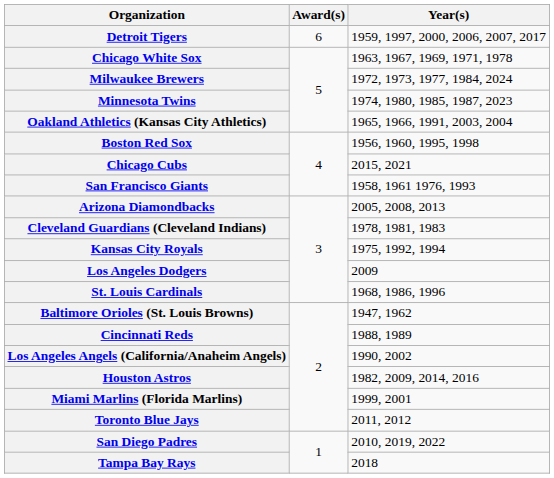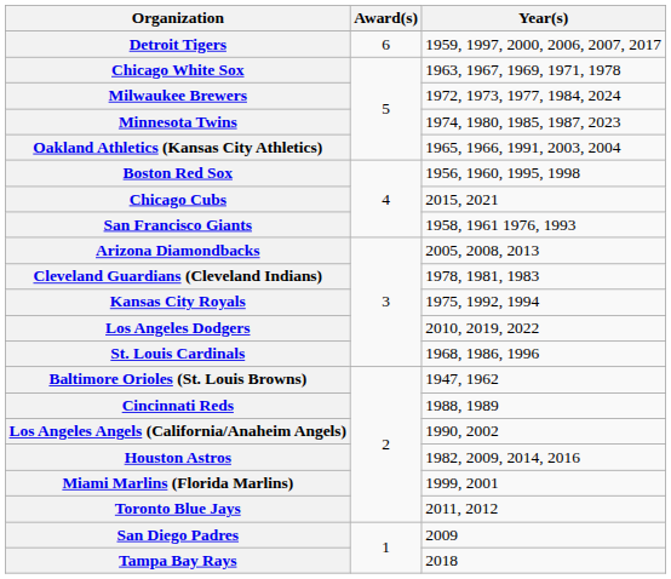 <table class="wikitable sortable plainrowheaders" style="text-align:left">
 <tr>
 <th scope="col">Organization</th>
 <th scope="col">Award(s)</th>
 <th scope="col">Year(s)</th>
 </tr>
 <tr>
 <th scope="row"><strong><a href='#'>Detroit Tigers</a></strong></th>
 <td style="text-align:center">6</td>
 <td>1959, 1997, 2000, 2006, 2007, 2017</td>
 </tr>
 <tr>
 <th scope="row"><a href='#'>Chicago White Sox</a></th>
 <td style="text-align:center" rowspan="4">5</td>
 <td>1963, 1967, 1969, 1971, 1978</td>
 </tr>
 <tr>
 <th scope="row"><strong><a href='#'>Milwaukee Brewers</a></strong></th>
 <td>1972, 1973, 1977, 1984, 2024</td>
 </tr>
 <tr>
 <th scope="row"><strong><a href='#'>Minnesota Twins</a></strong></th>
 <td>1974, 1980, 1985, 1987, 2023</td>
 </tr>
 <tr>
 <th scope="row"><strong><a href='#'>Oakland Athletics</a></strong> (Kansas City Athletics)</th>
 <td>1965, 1966, 1991, 2003, 2004</td>
 </tr>
 <tr>
 <th scope="row"><a href='#'>Boston Red Sox</a></th>
 <td style="text-align:center" rowspan="3">4</td>
 <td>1956, 1960, 1995, 1998</td>
 </tr>
 <tr>
 <th scope="row"><strong><a href='#'>Chicago Cubs</a></strong></th>
 <td>2015, 2021</td>
 </tr>
 <tr>
 <th scope="row"><a href='#'>San Francisco Giants</a></th>
 <td>1958, 1961 1976, 1993</td>
 </tr>
 <tr>
 <th scope="row"><a href='#'>Arizona Diamondbacks</a></th>
 <td style="text-align:center" rowspan="5">3</td>
 <td>2005, 2008, 2013</td>
 </tr>
 <tr>
 <th scope="row"><strong><a href='#'>Cleveland Guardians</a></strong> (Cleveland Indians)</th>
 <td>1978, 1981, 1983</td>
 </tr>
 <tr>
 <th scope="row"><strong><a href='#'>Kansas City Royals</a></strong></th>
 <td>1975, 1992, 1994</td>
 </tr>
 <tr>
 <th scope="row"><strong><a href='#'>Los Angeles Dodgers</a></strong></th>
-<td>2009</td>
+<td>2010, 2019, 2022</td>
 </tr>
 <tr>
 <th scope="row"><strong><a href='#'>St. Louis Cardinals</a></strong></th>
 <td>1968, 1986, 1996</td>
 </tr>
 <tr>
 <th scope="row"><a href='#'>Baltimore Orioles</a> (St. Louis Browns)</th>
 <td style="text-align:center" rowspan="6">2</td>
 <td>1947, 1962</td>
 </tr>
 <tr>
 <th scope="row"><strong><a href='#'>Cincinnati Reds</a></strong></th>
 <td>1988, 1989</td>
 </tr>
 <tr>
 <th scope="row"><a href='#'>Los Angeles Angels</a> (California/Anaheim Angels)</th>
 <td>1990, 2002</td>
 </tr>
 <tr>
 <th scope="row"><a href='#'>Houston Astros</a></th>
 <td>1982, 2009, 2014, 2016</td>
 </tr>
 <tr>
 <th scope="row"><strong><a href='#'>Miami Marlins</a></strong> (Florida Marlins)</th>
 <td>1999, 2001</td>
 </tr>
 <tr>
 <th scope="row"><a href='#'>Toronto Blue Jays</a></th>
 <td>2011, 2012</td>
 </tr>
 <tr>
 <th scope="row"><strong><a href='#'>San Diego Padres</a></strong></th>
 <td style="text-align:center" rowspan="2">1</td>
-<td>2010, 2019, 2022</td>
+<td>2009</td>
 </tr>
 <tr>
 <th scope="row"><a href='#'>Tampa Bay Rays</a></th>
 <td>2018</td>
 </tr>
 </table>
